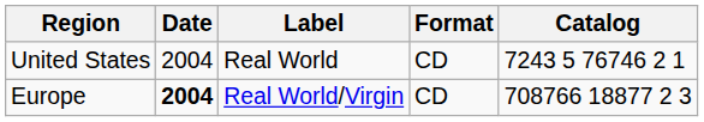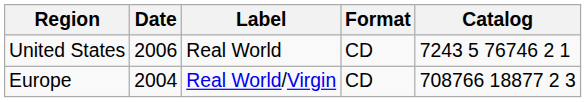 <table class="wikitable">
 <tr>
 <th>Region</th>
 <th>Date</th>
 <th>Label</th>
 <th>Format</th>
 <th>Catalog</th>
 </tr>
 <tr>
 <td>United States</td>
-<td>2004</td>
+<td>2006</td>
 <td>Real World</td>
 <td>CD</td>
 <td>7243 5 76746 2 1</td>
 </tr>
 <tr>
 <td>Europe</td>
-<td><strong>2004</strong></td>
+<td>2004</td>
 <td><a href='#'>Real World</a>/<a href='#'>Virgin</a></td>
 <td>CD</td>
 <td>708766 18877 2 3</td>
 </tr>
 </table>
